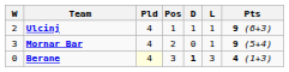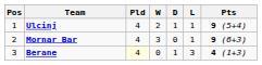 <table class="wikitable">
 <tr>
-<th width="20">W</th>
+<th>Pos</th>
 <th width="150">Team</th>
 <th width="30">Pld</th>
-<th>Pos</th>
+<th width="20">W</th>
 <th width="20">D</th>
 <th width="20">L</th>
 <th width="80">Pts</th>
 </tr>
 <tr>
-<td style="text-align: center;">2</td>
+<td style="text-align: center;">1</td>
 <td><strong><a href='#'>Ulcinj</a></strong></td>
 <td style="text-align: center;">4</td>
+<td style="text-align: center;">2</td>
 <td style="text-align: center;">1</td>
 <td style="text-align: center;">1</td>
+<td style="text-align: center;"><strong>9</strong> <em>(5+4)</em></td>
+</tr>
+<tr>
+<td style="text-align: center;">2</td>
+<td><strong><a href='#'>Mornar Bar</a></strong></td>
+<td style="text-align: center;">4</td>
+<td style="text-align: center;">3</td>
+<td style="text-align: center;">0</td>
 <td style="text-align: center;">1</td>
 <td style="text-align: center;"><strong>9</strong> <em>(6+3)</em></td>
 </tr>
 <tr>
 <td style="text-align: center;">3</td>
-<td><strong><a href='#'>Mornar Bar</a></strong></td>
-<td style="text-align: center;">4</td>
-<td style="text-align: center;">2</td>
+<td><strong><a href='#'>Berane</a></strong></td>
+<td style="background: lightyellow; text-align: center;">4</td>
 <td style="text-align: center;">0</td>
 <td style="text-align: center;">1</td>
-<td style="text-align: center;"><strong>9</strong> <em>(5+4)</em></td>
-</tr>
-<tr>
-<td style="text-align: center;">0</td>
-<td><strong><a href='#'>Berane</a></strong></td>
-<td style="background: lightyellow; text-align: center;">4</td>
-<td style="text-align: center;">3</td>
-<td style="text-align: center;"><strong>1</strong></td>
 <td style="text-align: center;">3</td>
 <td style="text-align: center;"><strong>4</strong> <em>(1+3)</em></td>
 </tr>
 </table>
